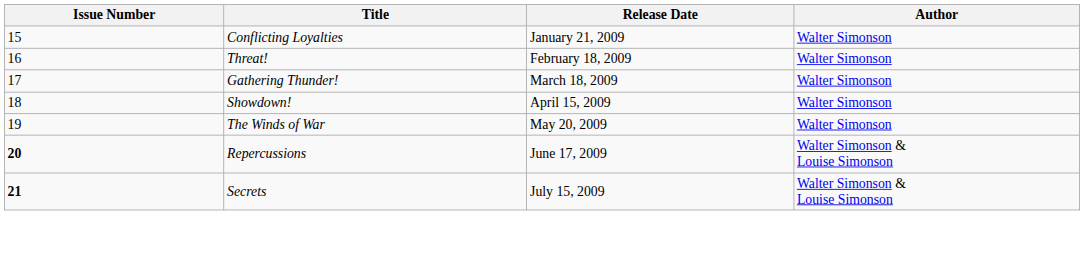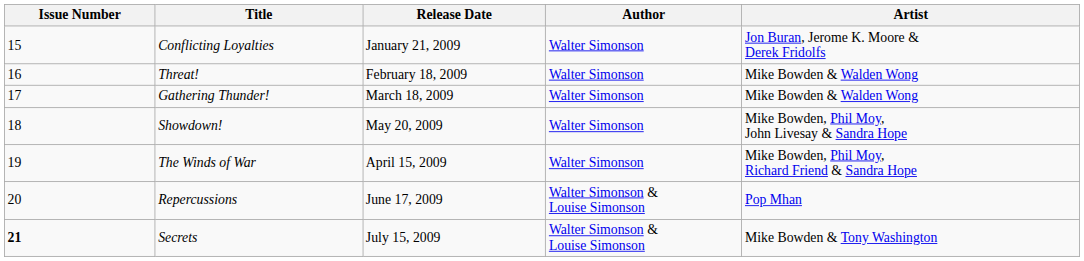 <table class="wikitable" style="width:99%;" style="background: #FFFFFF;">
 <tr>
 <th>Issue Number</th>
 <th>Title</th>
 <th>Release Date</th>
 <th>Author</th>
+<th>Artist</th>
 </tr>
 <tr>
 <td>15</td>
 <td><em>Conflicting Loyalties</em></td>
 <td>January 21, 2009</td>
 <td><a href='#'>Walter Simonson</a></td>
+<td><a href='#'>Jon Buran</a>, Jerome K. Moore &<br><a href='#'>Derek Fridolfs</a></td>
 </tr>
 <tr>
 <td>16</td>
 <td><em>Threat!</em></td>
 <td>February 18, 2009</td>
 <td><a href='#'>Walter Simonson</a></td>
+<td>Mike Bowden & <a href='#'>Walden Wong</a></td>
 </tr>
 <tr>
 <td>17</td>
 <td><em>Gathering Thunder!</em></td>
 <td>March 18, 2009</td>
 <td><a href='#'>Walter Simonson</a></td>
+<td>Mike Bowden & <a href='#'>Walden Wong</a></td>
 </tr>
 <tr>
 <td>18</td>
 <td><em>Showdown!</em></td>
-<td>April 15, 2009</td>
+<td>May 20, 2009</td>
 <td><a href='#'>Walter Simonson</a></td>
+<td>Mike Bowden, <a href='#'>Phil Moy</a>,<br>John Livesay & <a href='#'>Sandra Hope</a></td>
 </tr>
 <tr>
 <td>19</td>
 <td><em>The Winds of War</em></td>
-<td>May 20, 2009</td>
+<td>April 15, 2009</td>
 <td><a href='#'>Walter Simonson</a></td>
+<td>Mike Bowden, <a href='#'>Phil Moy</a>,<br><a href='#'>Richard Friend</a> & <a href='#'>Sandra Hope</a></td>
 </tr>
 <tr>
-<td><strong>20</strong></td>
+<td>20</td>
 <td><em>Repercussions</em></td>
 <td>June 17, 2009</td>
 <td><a href='#'>Walter Simonson</a> &<br><a href='#'>Louise Simonson</a></td>
+<td><a href='#'>Pop Mhan</a></td>
 </tr>
 <tr>
 <td><strong>21</strong></td>
 <td><em>Secrets</em></td>
 <td>July 15, 2009</td>
 <td><a href='#'>Walter Simonson</a> &<br><a href='#'>Louise Simonson</a></td>
+<td>Mike Bowden & <a href='#'>Tony Washington</a></td>
 </tr>
 </table>
